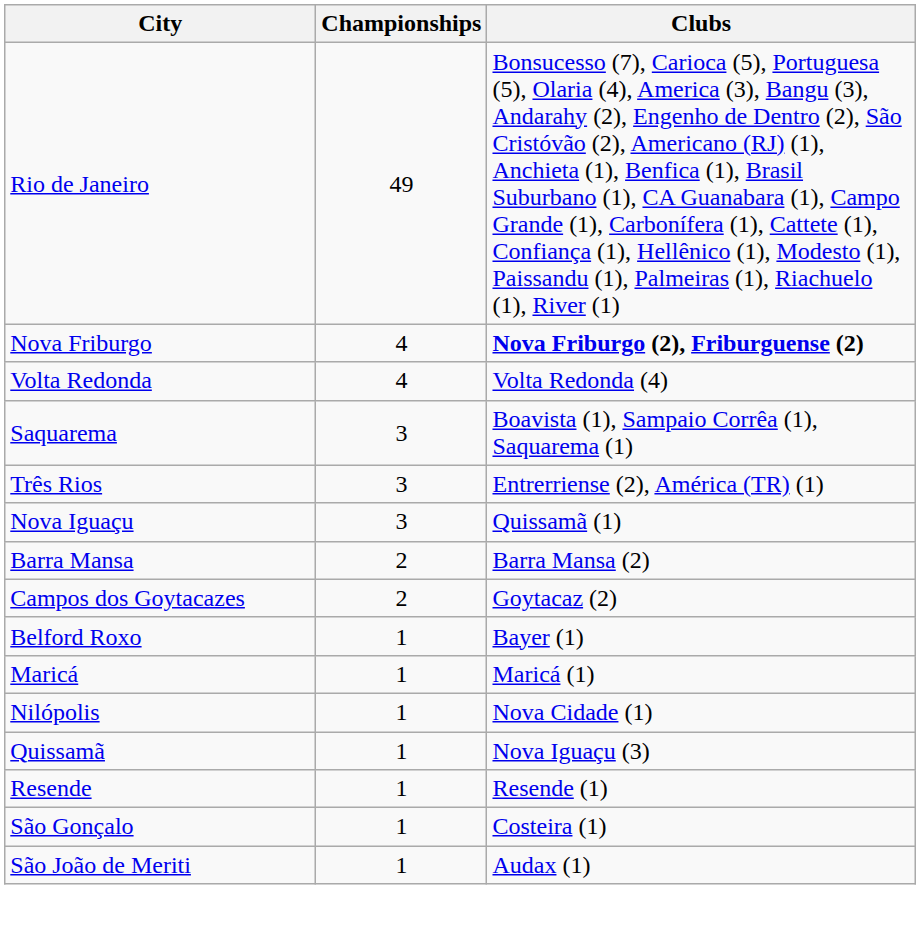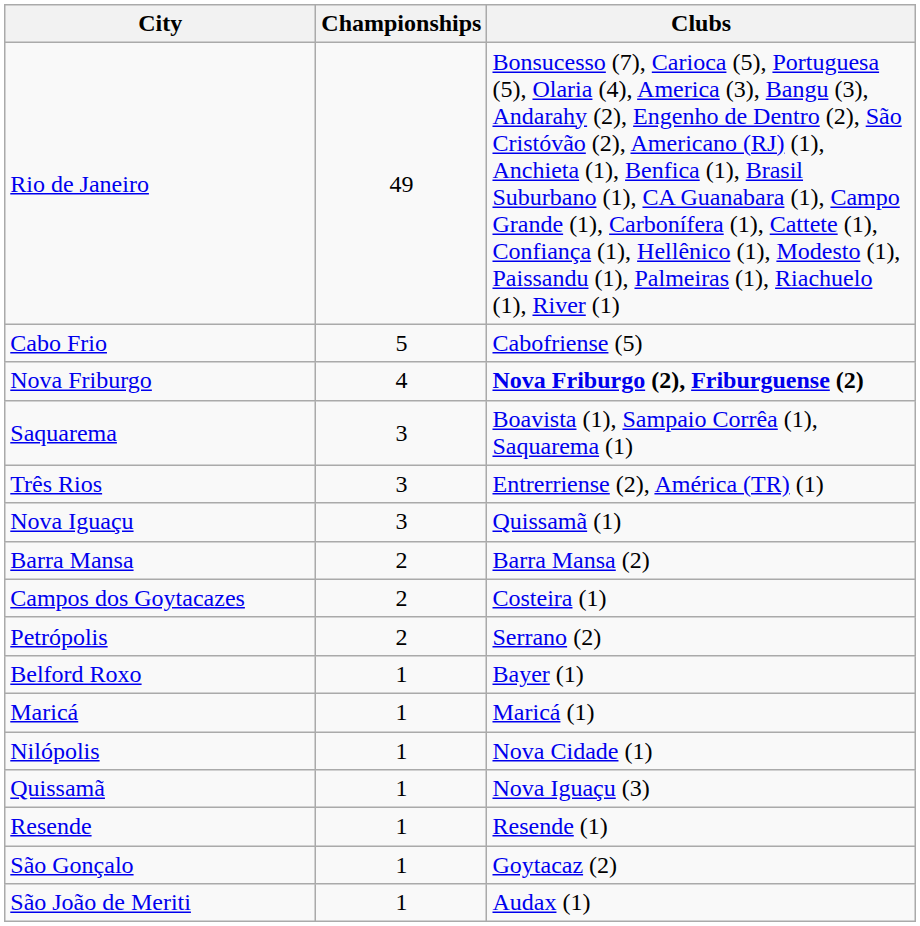 <table class="wikitable">
 <tr>
 <th style="width:200px">City</th>
 <th>Championships</th>
 <th>Clubs</th>
 </tr>
 <tr>
 <td> <a href='#'>Rio de Janeiro</a></td>
 <td align="center">49</td>
 <td><a href='#'>Bonsucesso</a> (7), <a href='#'>Carioca</a> (5), <a href='#'>Portuguesa</a> (5), <a href='#'>Olaria</a> (4), <a href='#'>America</a> (3), <a href='#'>Bangu</a> (3), <a href='#'>Andarahy</a> (2), <a href='#'>Engenho de Dentro</a> (2), <a href='#'>São Cristóvão</a> (2), <a href='#'>Americano (RJ)</a> (1), <a href='#'>Anchieta</a> (1), <a href='#'>Benfica</a> (1), <a href='#'>Brasil Suburbano</a> (1), <a href='#'>CA Guanabara</a> (1), <a href='#'>Campo Grande</a> (1), <a href='#'>Carbonífera</a> (1), <a href='#'>Cattete</a> (1), <a href='#'>Confiança</a> (1), <a href='#'>Hellênico</a> (1), <a href='#'>Modesto</a> (1), <a href='#'>Paissandu</a> (1), <a href='#'>Palmeiras</a> (1), <a href='#'>Riachuelo</a> (1), <a href='#'>River</a> (1)</td>
 </tr>
 <tr>
+<td> <a href='#'>Cabo Frio</a></td>
+<td align="center">5</td>
+<td><a href='#'>Cabofriense</a> (5)</td>
+</tr>
+<tr>
 <td> <a href='#'>Nova Friburgo</a></td>
 <td align="center">4</td>
 <td><strong><a href='#'>Nova Friburgo</a> (2), <a href='#'>Friburguense</a> (2)</strong></td>
-</tr>
-<tr>
-<td> <a href='#'>Volta Redonda</a></td>
-<td align="center">4</td>
-<td><a href='#'>Volta Redonda</a> (4)</td>
 </tr>
 <tr>
 <td> <a href='#'>Saquarema</a></td>
 <td align="center">3</td>
 <td><a href='#'>Boavista</a> (1), <a href='#'>Sampaio Corrêa</a> (1), <a href='#'>Saquarema</a> (1)</td>
 </tr>
 <tr>
 <td> <a href='#'>Três Rios</a></td>
 <td align="center">3</td>
 <td><a href='#'>Entrerriense</a> (2), <a href='#'>América (TR)</a> (1)</td>
 </tr>
 <tr>
 <td> <a href='#'>Nova Iguaçu</a></td>
 <td align="center">3</td>
 <td><a href='#'>Quissamã</a> (1)</td>
 </tr>
 <tr>
 <td> <a href='#'>Barra Mansa</a></td>
 <td align="center">2</td>
 <td><a href='#'>Barra Mansa</a> (2)</td>
 </tr>
 <tr>
 <td> <a href='#'>Campos dos Goytacazes</a></td>
 <td align="center">2</td>
-<td><a href='#'>Goytacaz</a> (2)</td>
+<td><a href='#'>Costeira</a> (1)</td>
+</tr>
+<tr>
+<td> <a href='#'>Petrópolis</a></td>
+<td align="center">2</td>
+<td><a href='#'>Serrano</a> (2)</td>
 </tr>
 <tr>
 <td> <a href='#'>Belford Roxo</a></td>
 <td align="center">1</td>
 <td><a href='#'>Bayer</a> (1)</td>
 </tr>
 <tr>
 <td> <a href='#'>Maricá</a></td>
 <td align="center">1</td>
 <td><a href='#'>Maricá</a> (1)</td>
 </tr>
 <tr>
 <td> <a href='#'>Nilópolis</a></td>
 <td align="center">1</td>
 <td><a href='#'>Nova Cidade</a> (1)</td>
 </tr>
 <tr>
 <td> <a href='#'>Quissamã</a></td>
 <td align="center">1</td>
 <td><a href='#'>Nova Iguaçu</a> (3)</td>
 </tr>
 <tr>
 <td> <a href='#'>Resende</a></td>
 <td align="center">1</td>
 <td><a href='#'>Resende</a> (1)</td>
 </tr>
 <tr>
 <td> <a href='#'>São Gonçalo</a></td>
 <td align="center">1</td>
-<td><a href='#'>Costeira</a> (1)</td>
+<td><a href='#'>Goytacaz</a> (2)</td>
 </tr>
 <tr>
 <td> <a href='#'>São João de Meriti</a></td>
 <td align="center">1</td>
 <td><a href='#'>Audax</a> (1)</td>
 </tr>
 </table>
